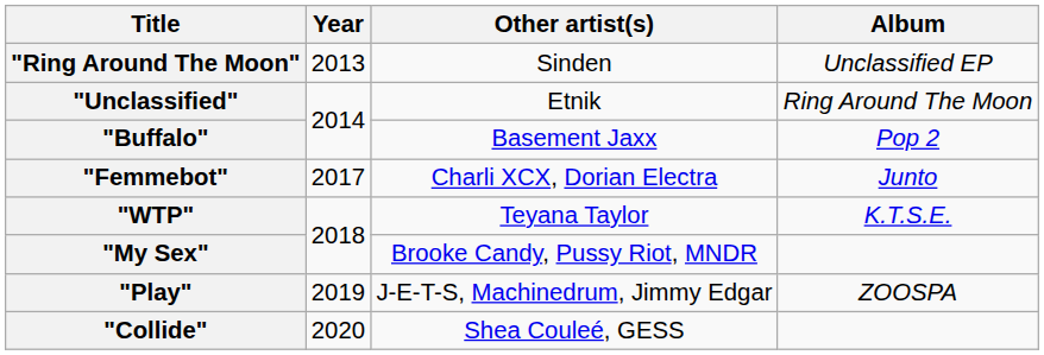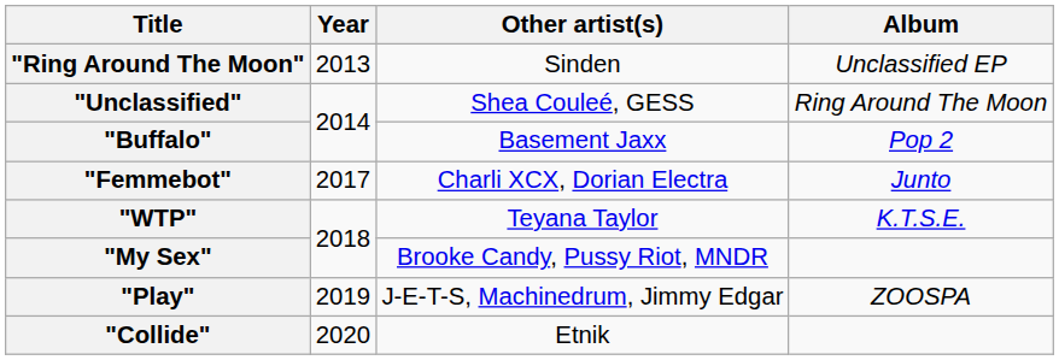 <table class="wikitable plainrowheaders" style="text-align:center;">
 <tr>
 <th scope="col">Title</th>
 <th scope="col">Year</th>
 <th scope="col">Other artist(s)</th>
 <th scope="col">Album</th>
 </tr>
 <tr>
 <th scope="row">"Ring Around The Moon"</th>
 <td>2013</td>
 <td>Sinden</td>
 <td><em>Unclassified EP</em></td>
 </tr>
 <tr>
 <th scope="row">"Unclassified"</th>
 <td rowspan="2">2014</td>
-<td>Etnik</td>
+<td><a href='#'>Shea Couleé</a>, GESS</td>
 <td><em>Ring Around The Moon</em></td>
 </tr>
 <tr>
 <th scope="row">"Buffalo"</th>
 <td><a href='#'>Basement Jaxx</a></td>
 <td><em><a href='#'>Pop 2</a></em></td>
 </tr>
 <tr>
 <th scope="row">"Femmebot"</th>
 <td>2017</td>
 <td><a href='#'>Charli XCX</a>, <a href='#'>Dorian Electra</a></td>
 <td><em><a href='#'>Junto</a></em></td>
 </tr>
 <tr>
 <th scope="row">"WTP"</th>
 <td rowspan="2">2018</td>
 <td><a href='#'>Teyana Taylor</a></td>
 <td><em><a href='#'>K.T.S.E.</a></em></td>
 </tr>
 <tr>
 <th scope="row">"My Sex"</th>
 <td><a href='#'>Brooke Candy</a>, <a href='#'>Pussy Riot</a>, <a href='#'>MNDR</a></td>
 <td></td>
 </tr>
 <tr>
 <th scope="row">"Play"</th>
 <td>2019</td>
 <td>J-E-T-S, <a href='#'>Machinedrum</a>, Jimmy Edgar</td>
 <td><em>ZOOSPA</em></td>
 </tr>
 <tr>
 <th scope="row">"Collide"</th>
 <td>2020</td>
-<td><a href='#'>Shea Couleé</a>, GESS</td>
+<td>Etnik</td>
 <td></td>
 </tr>
 </table>
